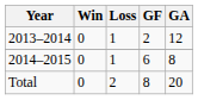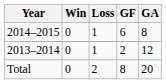 <table class="wikitable">
 <tr>
 <th>Year</th>
 <th>Win</th>
 <th>Loss</th>
 <th>GF</th>
 <th>GA</th>
 </tr>
 <tr>
+<td>2014–2015</td>
+<td>0</td>
+<td>1</td>
+<td>6</td>
+<td>8</td>
+</tr>
+<tr>
+</tr>
+<tr>
 <td>2013–2014</td>
 <td>0</td>
 <td>1</td>
 <td>2</td>
 <td>12</td>
-</tr>
-<tr>
-</tr>
-<tr>
-<td>2014–2015</td>
-<td>0</td>
-<td>1</td>
-<td>6</td>
-<td>8</td>
 </tr>
 <tr>
 <td>Total</td>
 <td>0</td>
 <td>2</td>
 <td>8</td>
 <td>20</td>
 </tr>
 </table>
